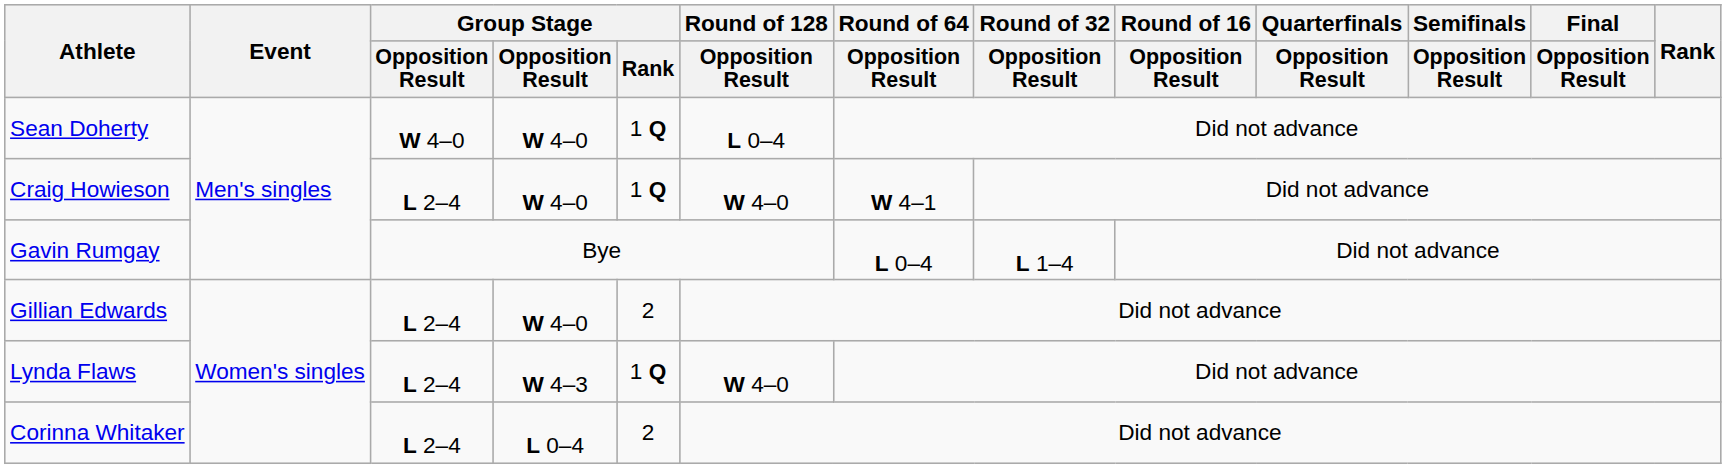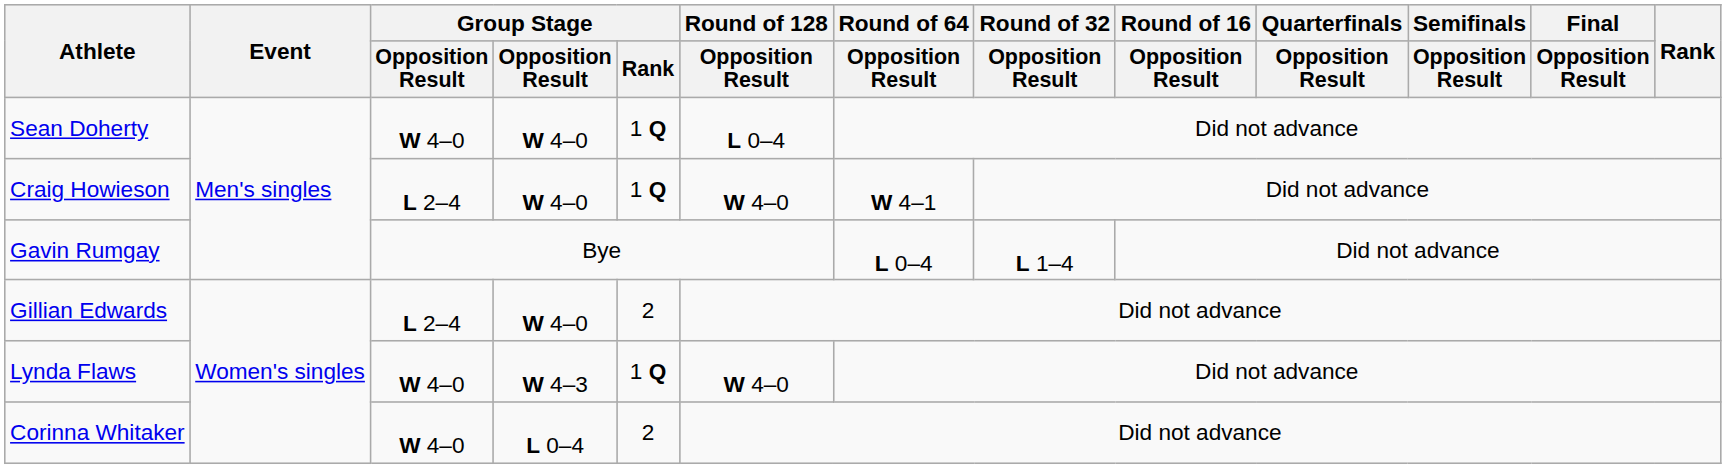 <table class="wikitable" style="font-size:90%">
 <tr>
 <th rowspan=2>Athlete</th>
 <th rowspan=2>Event</th>
 <th colspan=3>Group Stage</th>
 <th>Round of 128</th>
 <th>Round of 64</th>
 <th>Round of 32</th>
 <th>Round of 16</th>
 <th>Quarterfinals</th>
 <th>Semifinals</th>
 <th>Final</th>
 <th rowspan=2>Rank</th>
 </tr>
 <tr style="font-size:95%">
 <th>Opposition<br>Result</th>
 <th>Opposition<br>Result</th>
 <th>Rank</th>
 <th>Opposition<br>Result</th>
 <th>Opposition<br>Result</th>
 <th>Opposition<br>Result</th>
 <th>Opposition<br>Result</th>
 <th>Opposition<br>Result</th>
 <th>Opposition<br>Result</th>
 <th>Opposition<br>Result</th>
 </tr>
 <tr align=center>
 <td align=left><a href='#'>Sean Doherty</a></td>
 <td align=left rowspan=3><a href='#'>Men's singles</a></td>
 <td><br><strong>W</strong> 4–0</td>
 <td><br><strong>W</strong> 4–0</td>
 <td>1 <strong>Q</strong></td>
 <td><br><strong>L</strong> 0–4</td>
 <td colspan=7>Did not advance</td>
 </tr>
 <tr align=center>
 <td align=left><a href='#'>Craig Howieson</a></td>
 <td><br><strong>L</strong> 2–4</td>
 <td><br><strong>W</strong> 4–0</td>
 <td>1 <strong>Q</strong></td>
 <td><br><strong>W</strong> 4–0</td>
 <td><br><strong>W</strong> 4–1</td>
 <td colspan=6>Did not advance</td>
 </tr>
 <tr align=center>
 <td align=left><a href='#'>Gavin Rumgay</a></td>
 <td colspan=4>Bye</td>
 <td><br><strong>L</strong> 0–4</td>
 <td><br><strong>L</strong> 1–4</td>
 <td colspan=5>Did not advance</td>
 </tr>
 <tr align=center>
 <td align=left><a href='#'>Gillian Edwards</a></td>
 <td align=left rowspan=3><a href='#'>Women's singles</a></td>
 <td><br><strong>L</strong> 2–4</td>
 <td><br><strong>W</strong> 4–0</td>
 <td>2</td>
 <td colspan=8>Did not advance</td>
 </tr>
 <tr align=center>
 <td align=left><a href='#'>Lynda Flaws</a></td>
-<td><br><strong>L</strong> 2–4</td>
+<td><br><strong>W</strong> 4–0</td>
 <td><br><strong>W</strong> 4–3</td>
 <td>1 <strong>Q</strong></td>
 <td><br><strong>W</strong> 4–0</td>
 <td colspan=7>Did not advance</td>
 </tr>
 <tr align=center>
 <td align=left><a href='#'>Corinna Whitaker</a></td>
-<td><br><strong>L</strong> 2–4</td>
+<td><br><strong>W</strong> 4–0</td>
 <td><br><strong>L</strong> 0–4</td>
 <td>2</td>
 <td colspan=8>Did not advance</td>
 </tr>
 </table>
